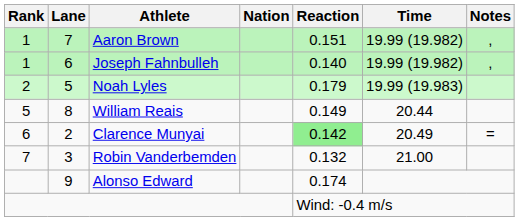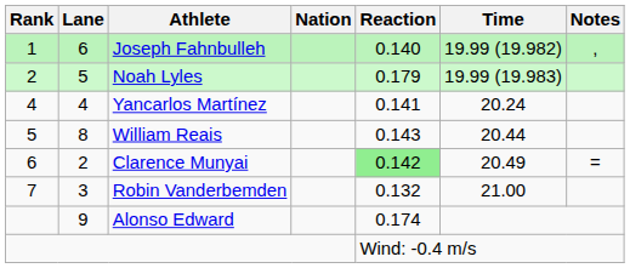 <table class="wikitable sortable" style="text-align:center">
 <tr>
 <th>Rank</th>
 <th>Lane</th>
 <th>Athlete</th>
 <th>Nation</th>
 <th>Reaction</th>
 <th>Time</th>
 <th>Notes</th>
-</tr>
-<tr bgcolor="#bbf3bb">
-<td>1</td>
-<td>7</td>
-<td align="left"><a href='#'>Aaron Brown</a></td>
-<td align="left"></td>
-<td>0.151</td>
-<td>19.99 (19.982)</td>
-<td>, </td>
 </tr>
 <tr bgcolor="#bbf3bb">
 <td>1</td>
 <td>6</td>
 <td align="left"><a href='#'>Joseph Fahnbulleh</a></td>
 <td align="left"></td>
 <td>0.140</td>
 <td>19.99 (19.982)</td>
 <td>, </td>
 </tr>
 <tr bgcolor="#ccf9cc">
 <td>2</td>
 <td>5</td>
 <td align="left"><a href='#'>Noah Lyles</a></td>
 <td align="left"></td>
 <td>0.179</td>
 <td>19.99 (19.983)</td>
 <td></td>
 </tr>
 <tr>
+<td>4</td>
+<td>4</td>
+<td align="left"><a href='#'>Yancarlos Martínez</a></td>
+<td align="left"></td>
+<td>0.141</td>
+<td>20.24</td>
+<td></td>
+</tr>
+<tr>
 <td>5</td>
 <td>8</td>
 <td align="left"><a href='#'>William Reais</a></td>
 <td align="left"></td>
-<td>0.149</td>
+<td>0.143</td>
 <td>20.44</td>
 <td></td>
 </tr>
 <tr>
 <td>6</td>
 <td>2</td>
 <td align="left"><a href='#'>Clarence Munyai</a></td>
 <td align="left"></td>
 <td style="background: lightgreen;">0.142</td>
 <td>20.49</td>
 <td>=</td>
 </tr>
 <tr>
 <td>7</td>
 <td>3</td>
 <td align="left"><a href='#'>Robin Vanderbemden</a></td>
 <td align="left"></td>
 <td>0.132</td>
 <td>21.00</td>
 <td></td>
 </tr>
 <tr>
 <td></td>
 <td>9</td>
 <td align="left"><a href='#'>Alonso Edward</a></td>
 <td align="left"></td>
 <td>0.174</td>
 <td colspan=2></td>
 </tr>
 <tr class="sortbottom">
 <td colspan="4"></td>
 <td colspan="3" style="text-align:left;">Wind: -0.4 m/s</td>
 </tr>
 </table>
